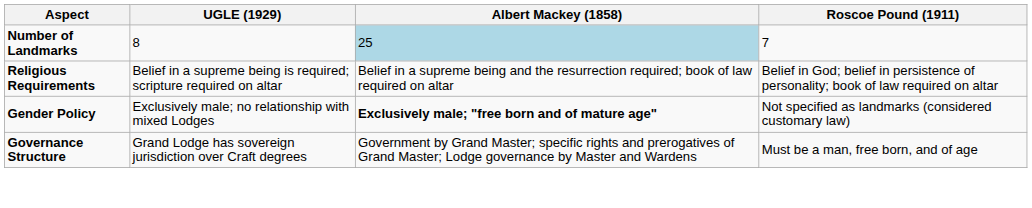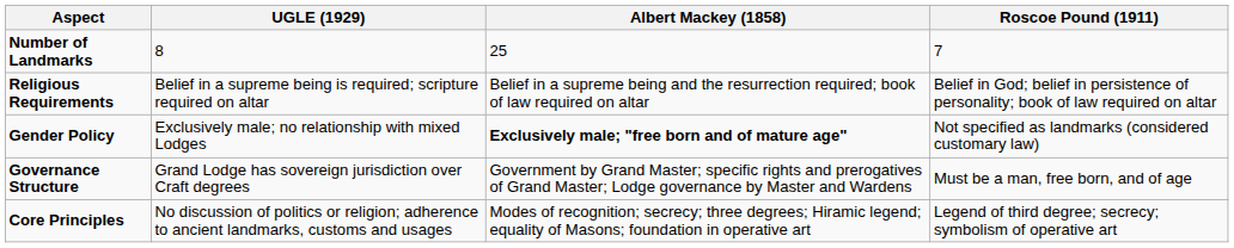 <table class="wikitable">
 <tr>
 <th>Aspect</th>
 <th>UGLE (1929)</th>
 <th>Albert Mackey (1858)</th>
 <th>Roscoe Pound (1911)</th>
 </tr>
 <tr>
 <td><strong>Number of Landmarks</strong></td>
 <td>8</td>
-<td style="background: lightblue;">25</td>
+<td>25</td>
 <td>7</td>
 </tr>
 <tr>
 <td><strong>Religious Requirements</strong></td>
 <td>Belief in a supreme being is required; scripture required on altar</td>
 <td>Belief in a supreme being and the resurrection required; book of law required on altar</td>
 <td>Belief in God; belief in persistence of personality; book of law required on altar</td>
 </tr>
 <tr>
 <td><strong>Gender Policy</strong></td>
 <td>Exclusively male; no relationship with mixed Lodges</td>
 <td><strong>Exclusively male; "free born and of mature age"</strong></td>
 <td>Not specified as landmarks (considered customary law)</td>
 </tr>
 <tr>
 <td><strong>Governance Structure</strong></td>
 <td>Grand Lodge has sovereign jurisdiction over Craft degrees</td>
 <td>Government by Grand Master; specific rights and prerogatives of Grand Master; Lodge governance by Master and Wardens</td>
 <td>Must be a man, free born, and of age</td>
 </tr>
+<tr>
+<td><strong>Core Principles</strong></td>
+<td>No discussion of politics or religion; adherence to ancient landmarks, customs and usages</td>
+<td>Modes of recognition; secrecy; three degrees; Hiramic legend; equality of Masons; foundation in operative art</td>
+<td>Legend of third degree; secrecy; symbolism of operative art</td>
+</tr>
 </table>
